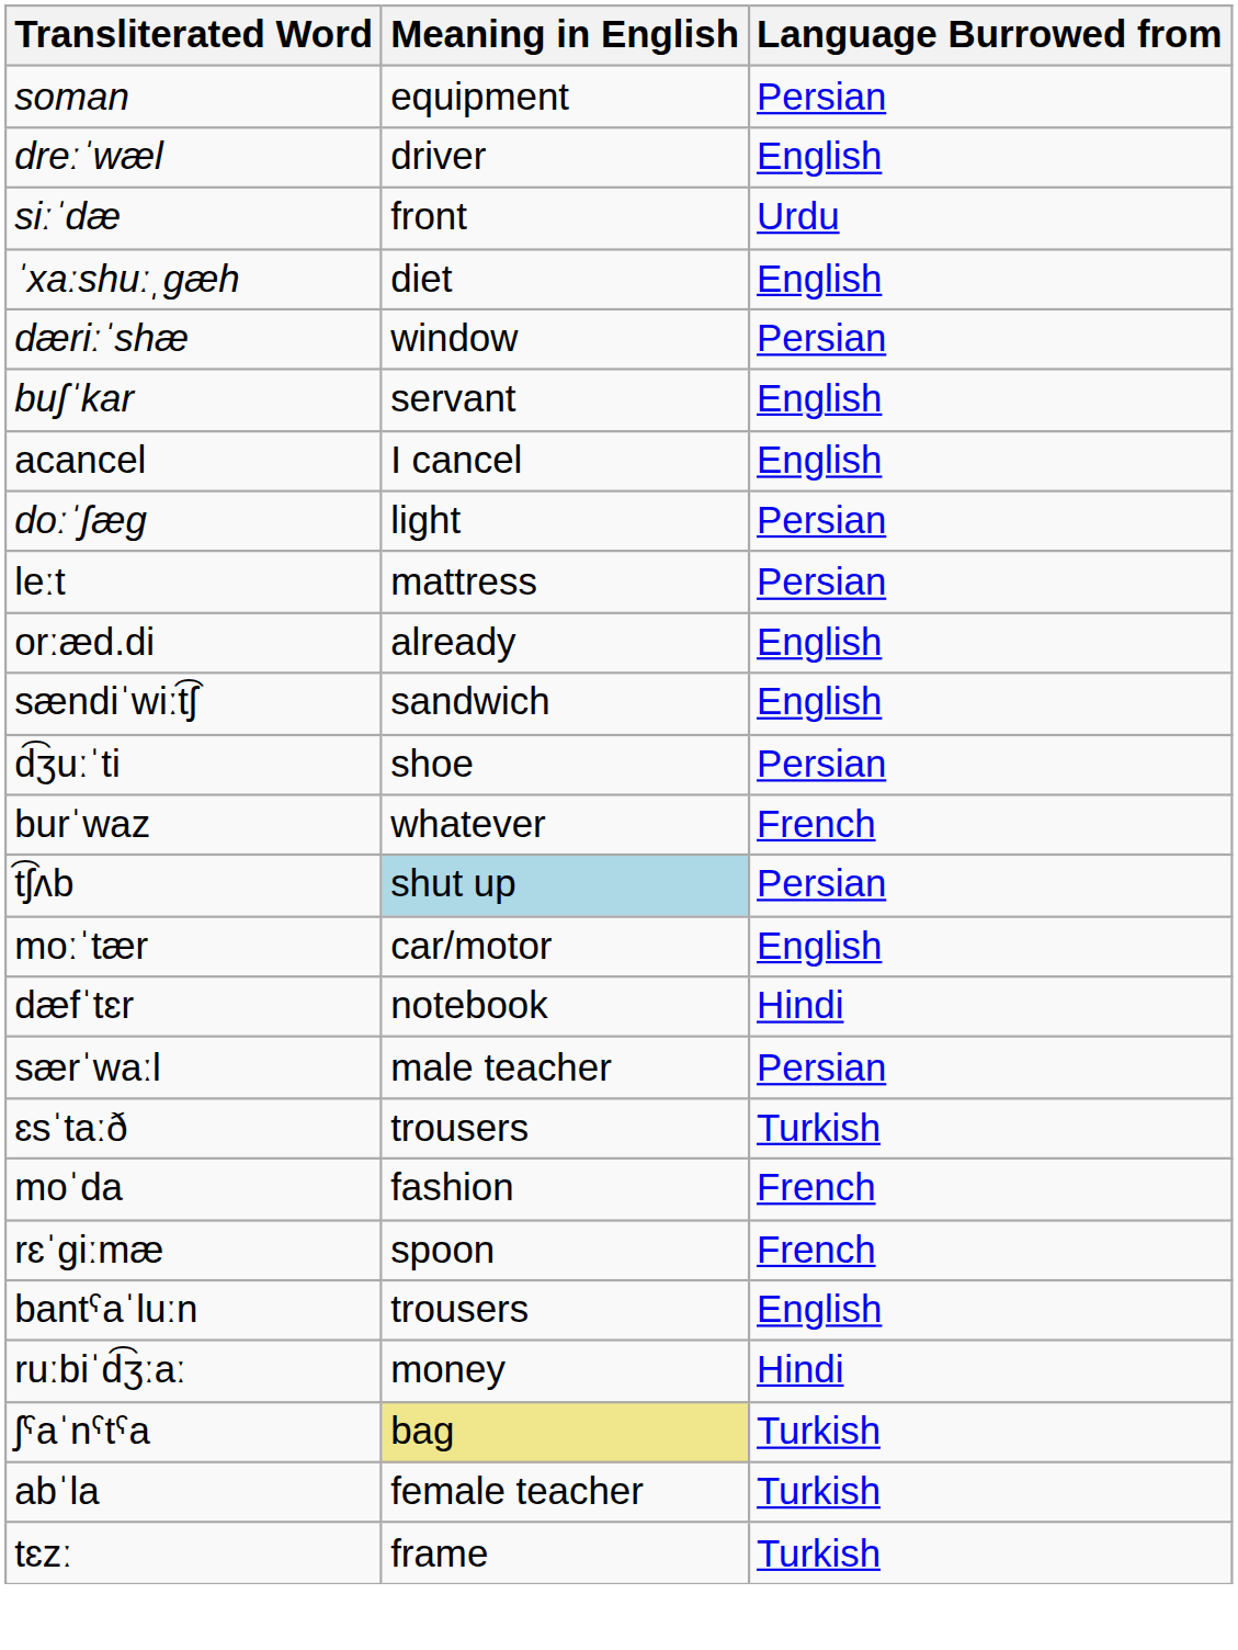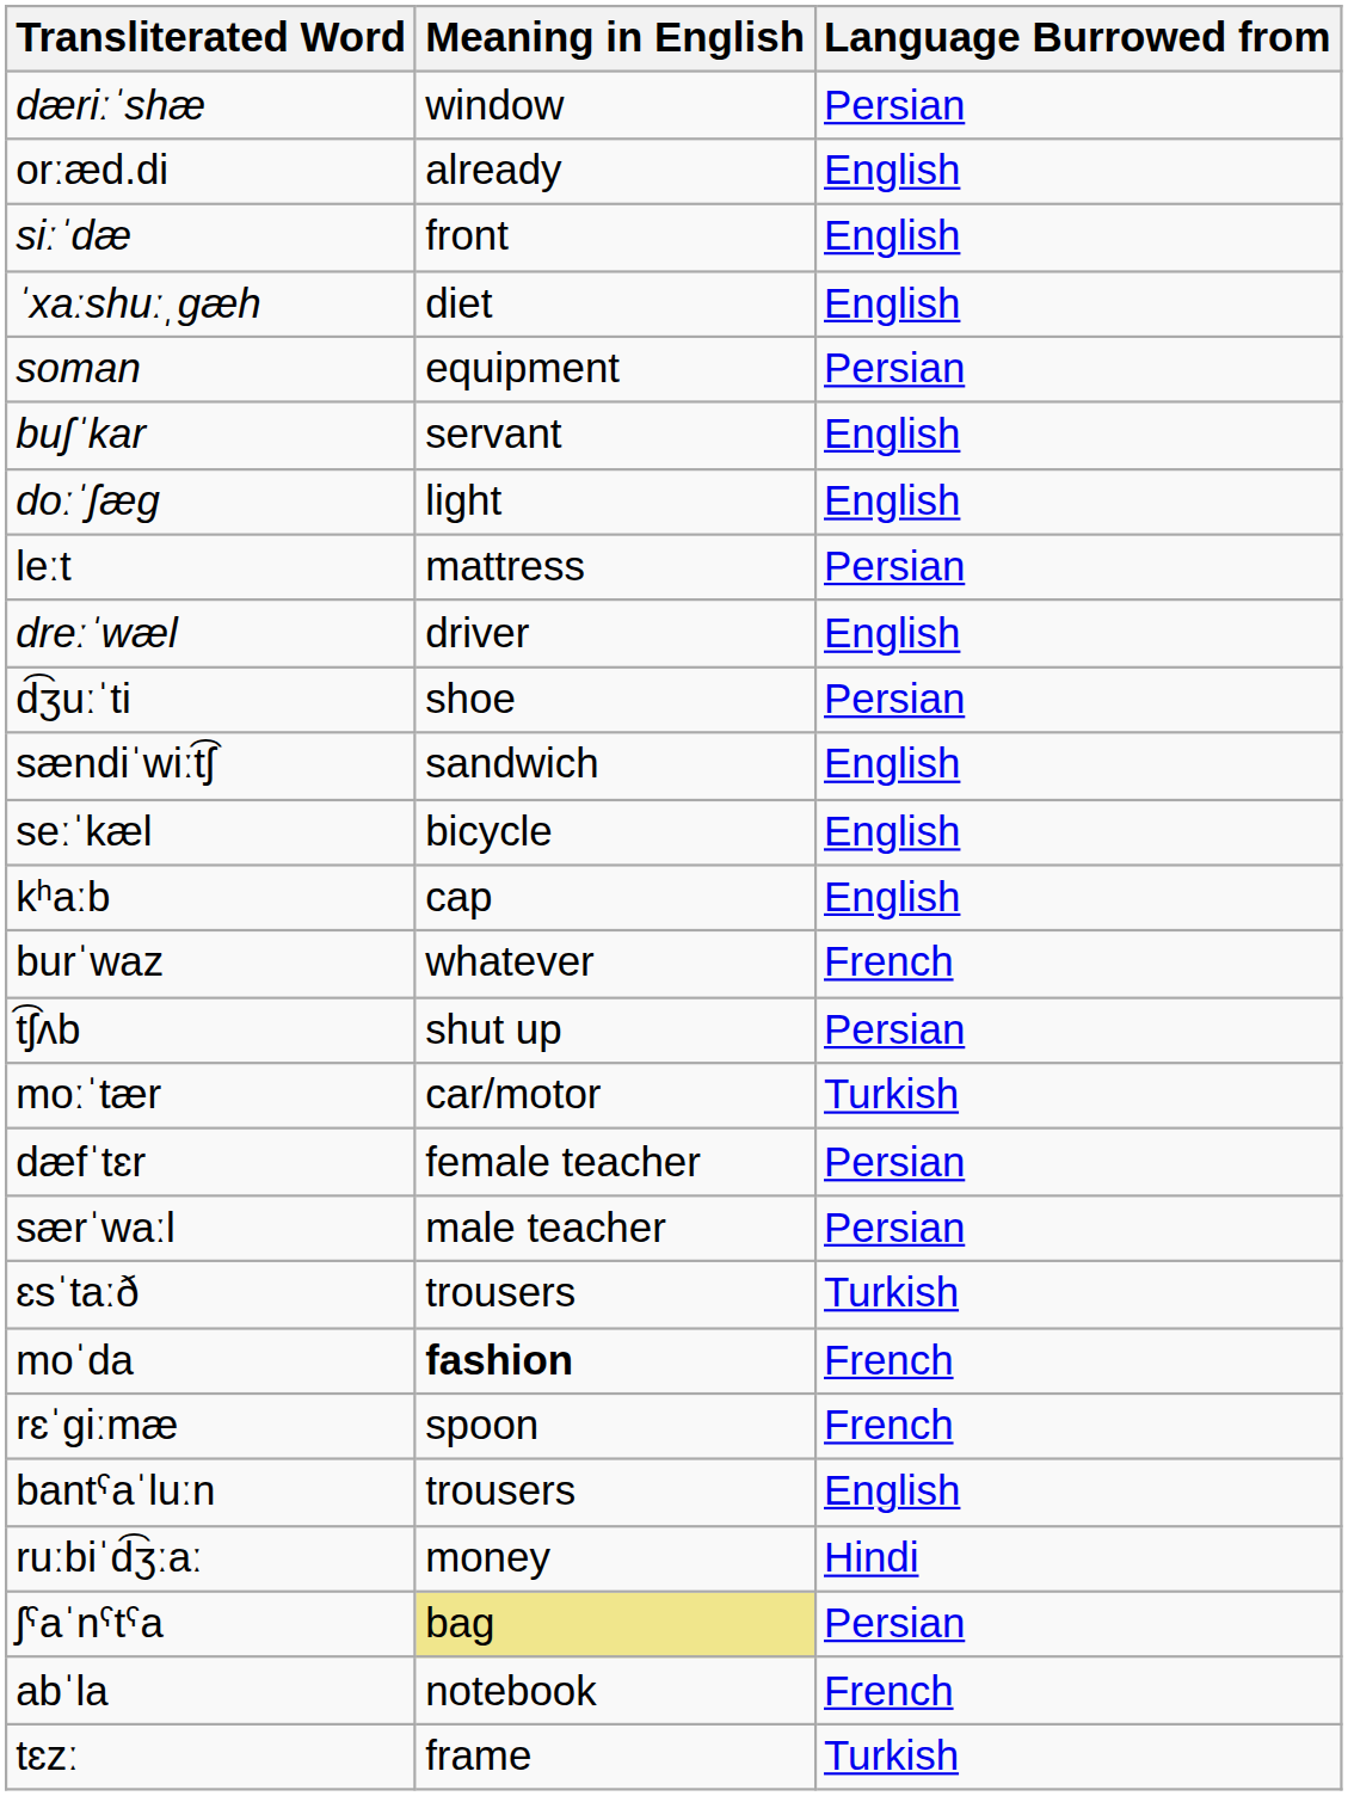 <table class="wikitable sortable mw-collapsible">
 <tr>
 <th>Transliterated Word</th>
 <th>Meaning in English</th>
 <th>Language Burrowed from</th>
 </tr>
 <tr>
+<td><em>dæriːˈshæ</em></td>
+<td>window</td>
+<td><a href='#'>Persian</a></td>
+</tr>
+<tr>
+<td>orːæd.di</td>
+<td>already</td>
+<td><a href='#'>English</a></td>
+</tr>
+<tr>
+<td><em>siːˈdæ</em></td>
+<td>front</td>
+<td><a href='#'>English</a></td>
+</tr>
+<tr>
+<td><em>ˈxaːshuːˌgæh</em></td>
+<td>diet</td>
+<td><a href='#'>English</a></td>
+</tr>
+<tr>
 <td><em>soman</em></td>
 <td>equipment</td>
+<td><a href='#'>Persian</a></td>
+</tr>
+<tr>
+<td><em>buʃˈkar</em></td>
+<td>servant</td>
+<td><a href='#'>English</a></td>
+</tr>
+<tr>
+<td><em>doːˈʃæg</em></td>
+<td>light</td>
+<td><a href='#'>English</a></td>
+</tr>
+<tr>
+<td>leːt</td>
+<td>mattress</td>
 <td><a href='#'>Persian</a></td>
 </tr>
 <tr>
 <td><em>dreːˈwæl</em></td>
 <td>driver</td>
 <td><a href='#'>English</a></td>
 </tr>
 <tr>
-<td><em>siːˈdæ</em></td>
-<td>front</td>
-<td><a href='#'>Urdu</a></td>
-</tr>
-<tr>
-<td><em>ˈxaːshuːˌgæh</em></td>
-<td>diet</td>
-<td><a href='#'>English</a></td>
-</tr>
-<tr>
-<td><em>dæriːˈshæ</em></td>
-<td>window</td>
+<td>d͡ʒuːˈti</td>
+<td>shoe</td>
 <td><a href='#'>Persian</a></td>
-</tr>
-<tr>
-<td><em>buʃˈkar</em></td>
-<td>servant</td>
-<td><a href='#'>English</a></td>
-</tr>
-<tr>
-<td>acancel</td>
-<td>I cancel</td>
-<td><a href='#'>English</a></td>
-</tr>
-<tr>
-<td><em>doːˈʃæg</em></td>
-<td>light</td>
-<td><a href='#'>Persian</a></td>
-</tr>
-<tr>
-<td>leːt</td>
-<td>mattress</td>
-<td><a href='#'>Persian</a></td>
-</tr>
-<tr>
-<td>orːæd.di</td>
-<td>already</td>
-<td><a href='#'>English</a></td>
 </tr>
 <tr>
 <td>sændiˈwiːt͡ʃ</td>
 <td>sandwich</td>
 <td><a href='#'>English</a></td>
 </tr>
 <tr>
-<td>d͡ʒuːˈti</td>
-<td>shoe</td>
-<td><a href='#'>Persian</a></td>
+<td>seːˈkæl</td>
+<td>bicycle</td>
+<td><a href='#'>English</a></td>
+</tr>
+<tr>
+<td>kʰaːb</td>
+<td>cap</td>
+<td><a href='#'>English</a></td>
 </tr>
 <tr>
 <td>burˈwaz</td>
 <td>whatever</td>
 <td><a href='#'>French</a></td>
 </tr>
 <tr>
 <td>t͡ʃʌb</td>
-<td style="background: lightblue;">shut up</td>
+<td>shut up</td>
 <td><a href='#'>Persian</a></td>
 </tr>
 <tr>
 <td>moːˈtær</td>
 <td>car/motor</td>
-<td><a href='#'>English</a></td>
+<td><a href='#'>Turkish</a></td>
 </tr>
 <tr>
 <td>dæfˈtɛr</td>
-<td>notebook</td>
-<td><a href='#'>Hindi</a></td>
+<td>female teacher</td>
+<td><a href='#'>Persian</a></td>
 </tr>
 <tr>
 <td>særˈwaːl</td>
 <td>male teacher</td>
 <td><a href='#'>Persian</a></td>
 </tr>
 <tr>
 <td>ɛsˈtaːð</td>
 <td>trousers</td>
 <td><a href='#'>Turkish</a></td>
 </tr>
 <tr>
 <td>moˈda</td>
-<td>fashion</td>
+<td><strong>fashion</strong></td>
 <td><a href='#'>French</a></td>
 </tr>
 <tr>
 <td>rɛˈgiːmæ</td>
 <td>spoon</td>
 <td><a href='#'>French</a></td>
 </tr>
 <tr>
 <td>bantˤaˈluːn</td>
 <td>trousers</td>
 <td><a href='#'>English</a></td>
 </tr>
 <tr>
 <td>ruːbiˈd͡ʒːaː</td>
 <td>money</td>
 <td><a href='#'>Hindi</a></td>
 </tr>
 <tr>
 <td>ʃˤaˈnˤtˤa</td>
 <td style="background: khaki;">bag</td>
-<td><a href='#'>Turkish</a></td>
+<td><a href='#'>Persian</a></td>
 </tr>
 <tr>
 <td>abˈla</td>
-<td>female teacher</td>
-<td><a href='#'>Turkish</a></td>
+<td>notebook</td>
+<td><a href='#'>French</a></td>
 </tr>
 <tr>
 <td>tɛzː</td>
 <td>frame</td>
 <td><a href='#'>Turkish</a></td>
 </tr>
 </table>
